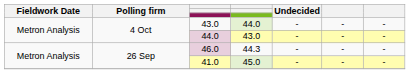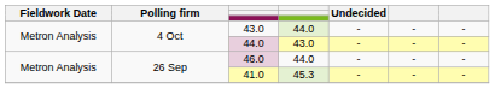 <table class="wikitable" style="text-align:center; font-size:90%; line-height:14px;">
 <tr>
 <th style="width:135px;" rowspan="3">Fieldwork Date</th>
 <th style="width:150px;" rowspan="3">Polling firm</th>
 <th style="width:60px;"></th>
 <th style="width:60px;"></th>
 <th style="width:60px;" rowspan="3">Undecided</th>
 <th style="width:60px;" rowspan="3"></th>
 <th style="width:60px;" rowspan="3"></th>
 </tr>
 <tr>
 <th></th>
 <th></th>
 </tr>
 <tr>
 <th style="color:inherit;background:#8C1157;"></th>
 <th style="color:inherit;background:#7ABA1E;"></th>
 </tr>
 <tr>
 <td rowspan=2>Metron Analysis</td>
 <td rowspan=2>4 Oct</td>
 <td>43.0</td>
 <td style="background:#E4F1D2">44.0</td>
 <td>-</td>
 <td>-</td>
 <td>-</td>
 </tr>
 <tr style=background:#fffdb0>
 <td style="background:#E8CFDD">44.0</td>
 <td>43.0</td>
 <td>-</td>
 <td>-</td>
 <td>-</td>
 </tr>
 <tr>
 <td rowspan=2>Metron Analysis</td>
 <td rowspan=2>26 Sep</td>
 <td style="background:#E8CFDD">46.0</td>
-<td>44.3</td>
+<td>44.0</td>
 <td>-</td>
 <td>-</td>
 <td>-</td>
 </tr>
 <tr style=background:#fffdb0>
 <td>41.0</td>
-<td style="background:#E4F1D2">45.0</td>
+<td style="background:#E4F1D2">45.3</td>
 <td>-</td>
 <td>-</td>
 <td>-</td>
 </tr>
 <tr>
 </tr>
 </table>
